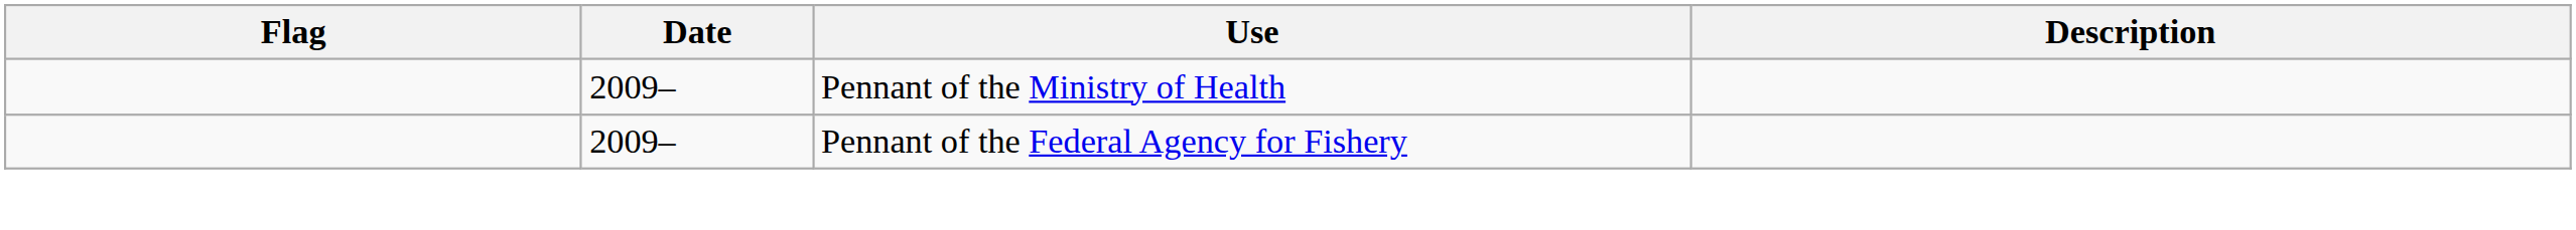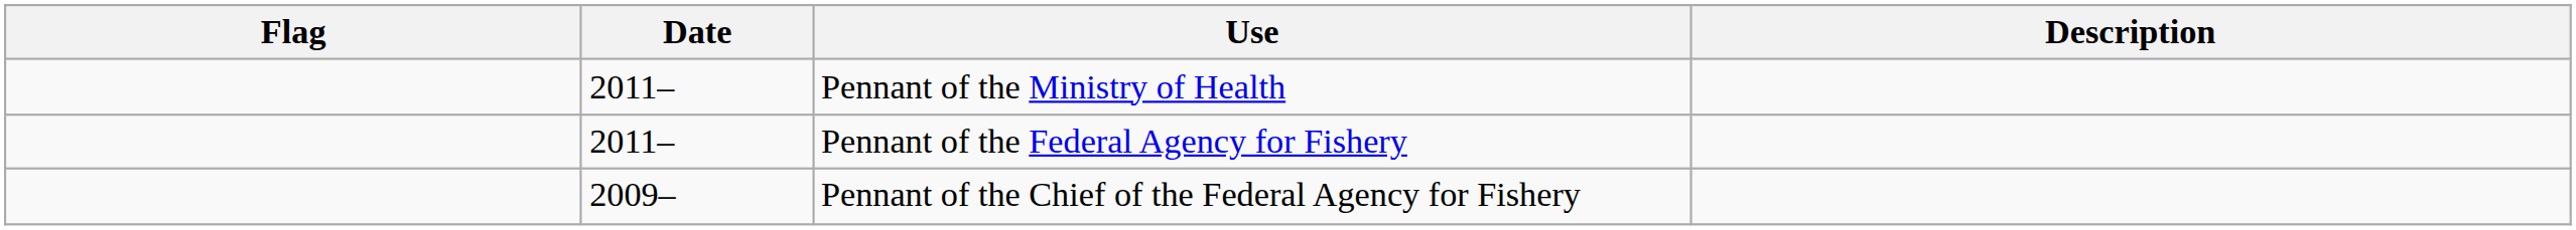 <table class="wikitable">
 <tr>
 <th width="260">Flag</th>
 <th width="100">Date</th>
 <th width="400">Use</th>
 <th width="400">Description</th>
 </tr>
 <tr>
 <td></td>
-<td>2009–</td>
+<td>2011–</td>
 <td>Pennant of the <a href='#'>Ministry of Health</a></td>
 <td></td>
 </tr>
 <tr>
 <td></td>
-<td>2009–</td>
+<td>2011–</td>
 <td>Pennant of the <a href='#'>Federal Agency for Fishery</a></td>
 <td></td>
 </tr>
+<tr>
+<td></td>
+<td>2009–</td>
+<td>Pennant of the Chief of the Federal Agency for Fishery</td>
+<td></td>
+</tr>
 </table>
